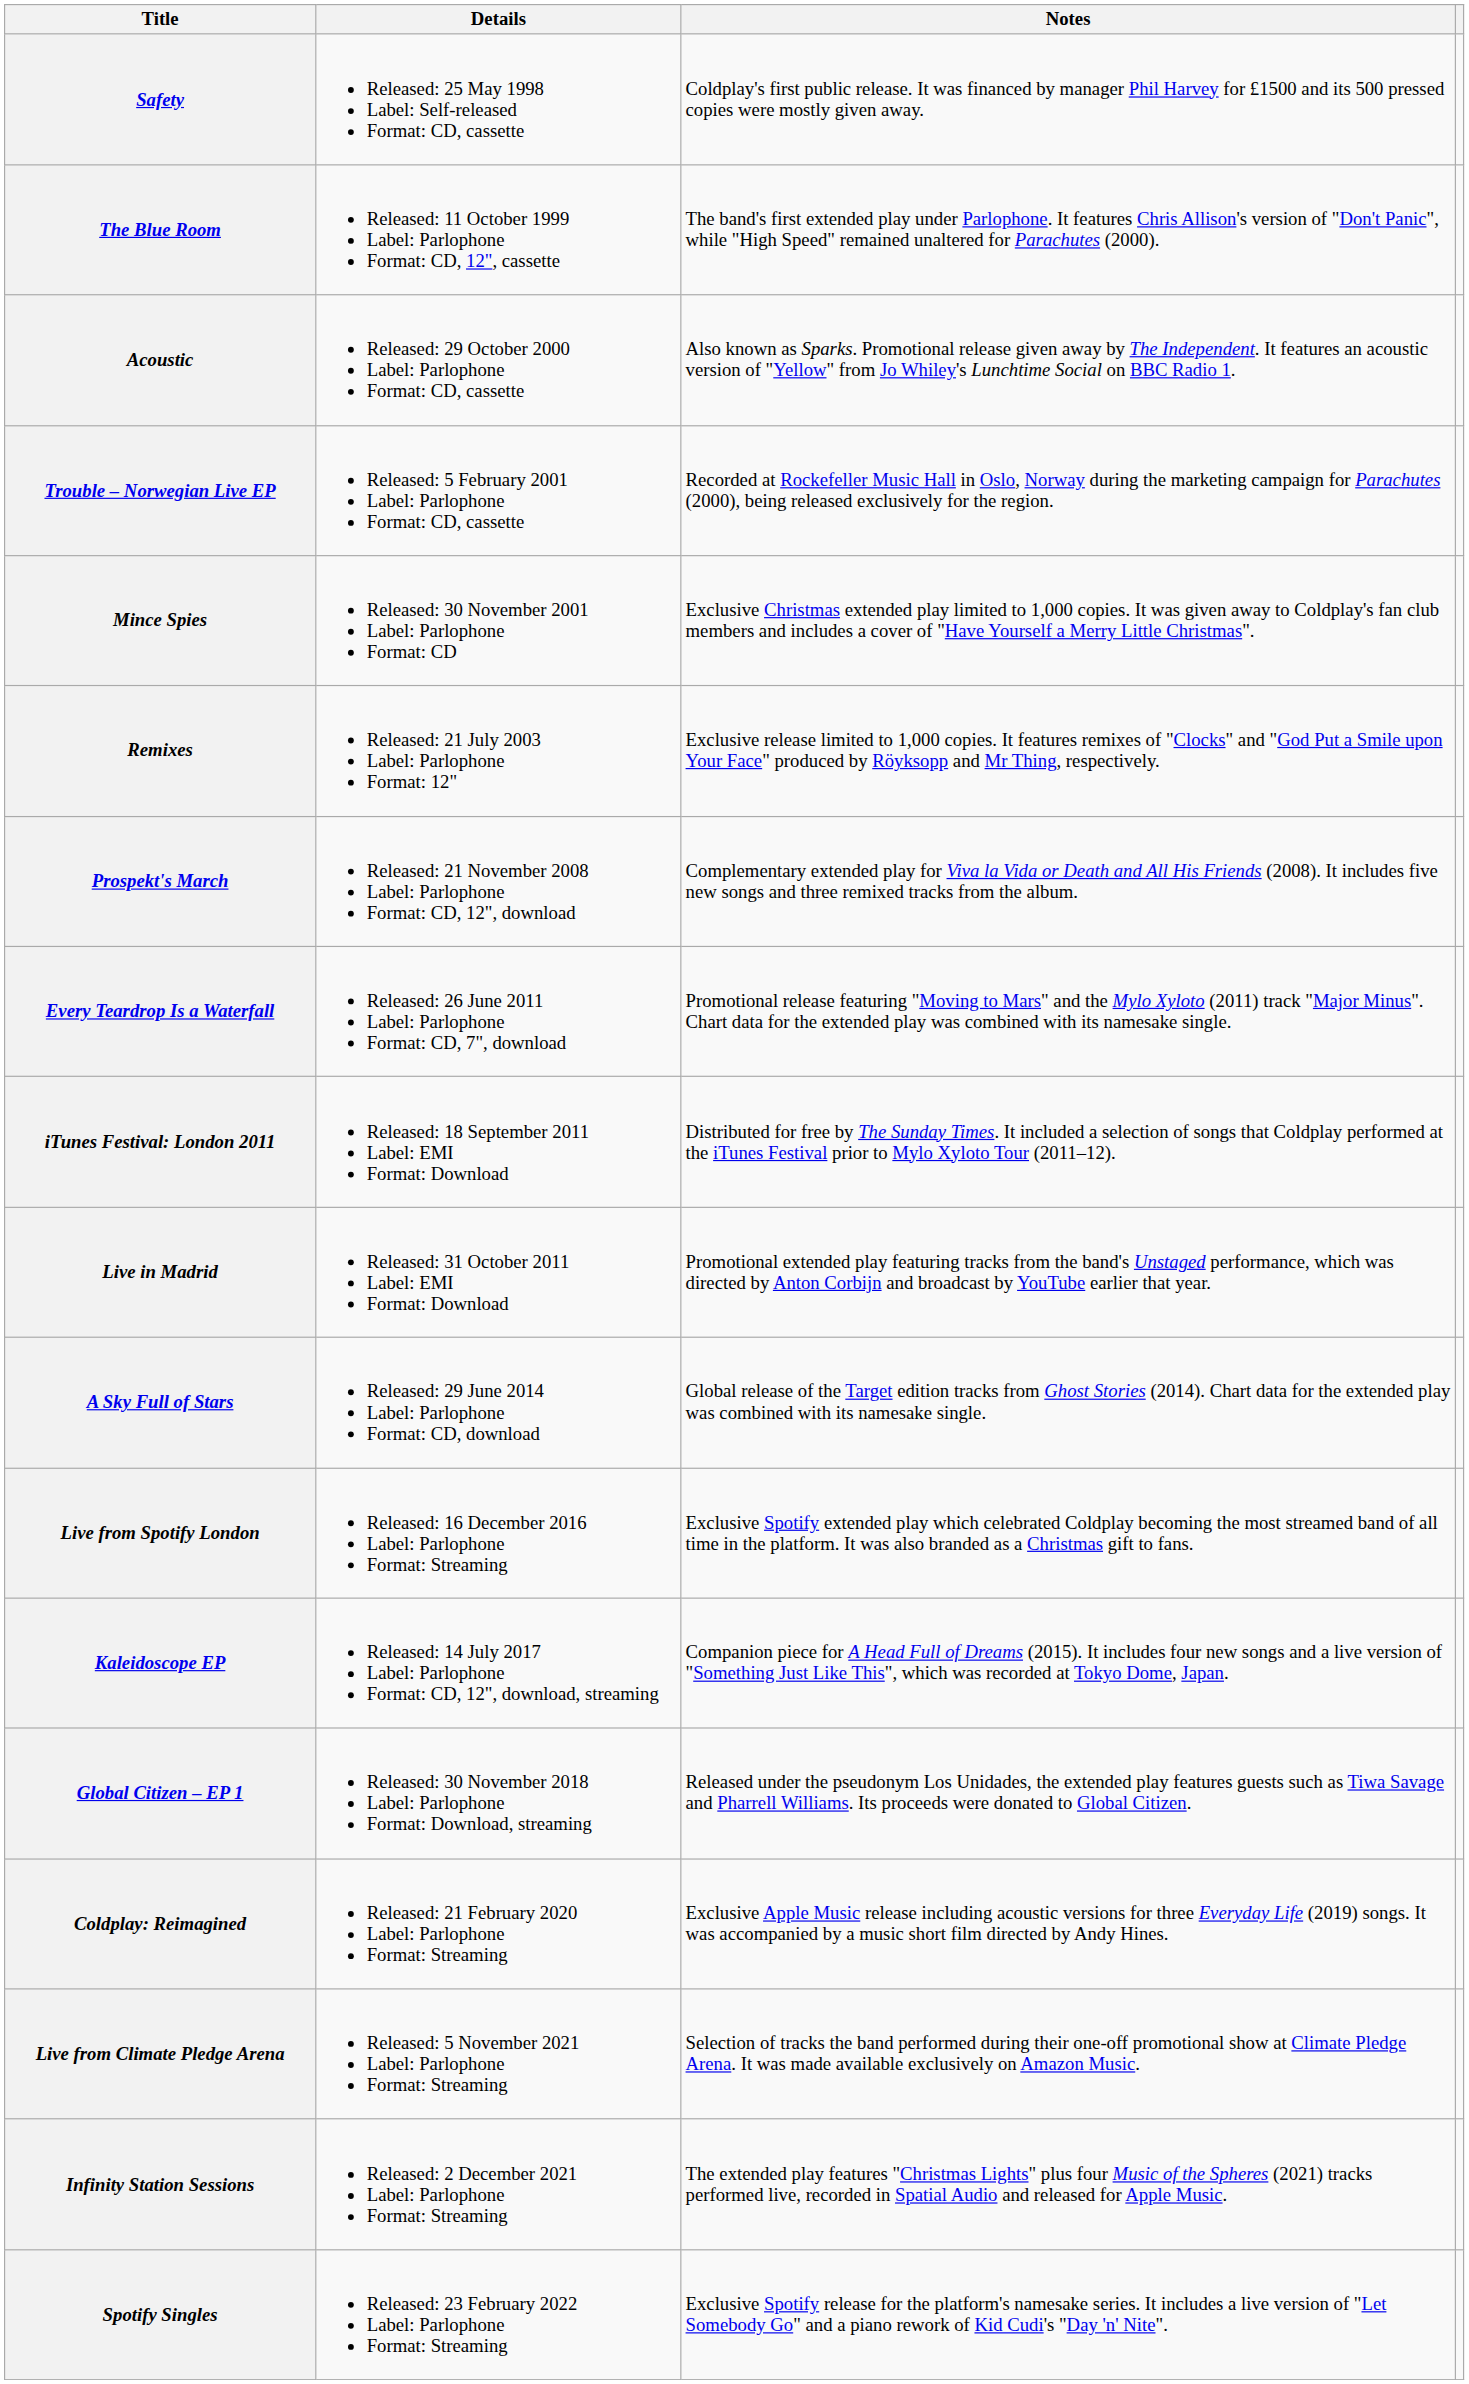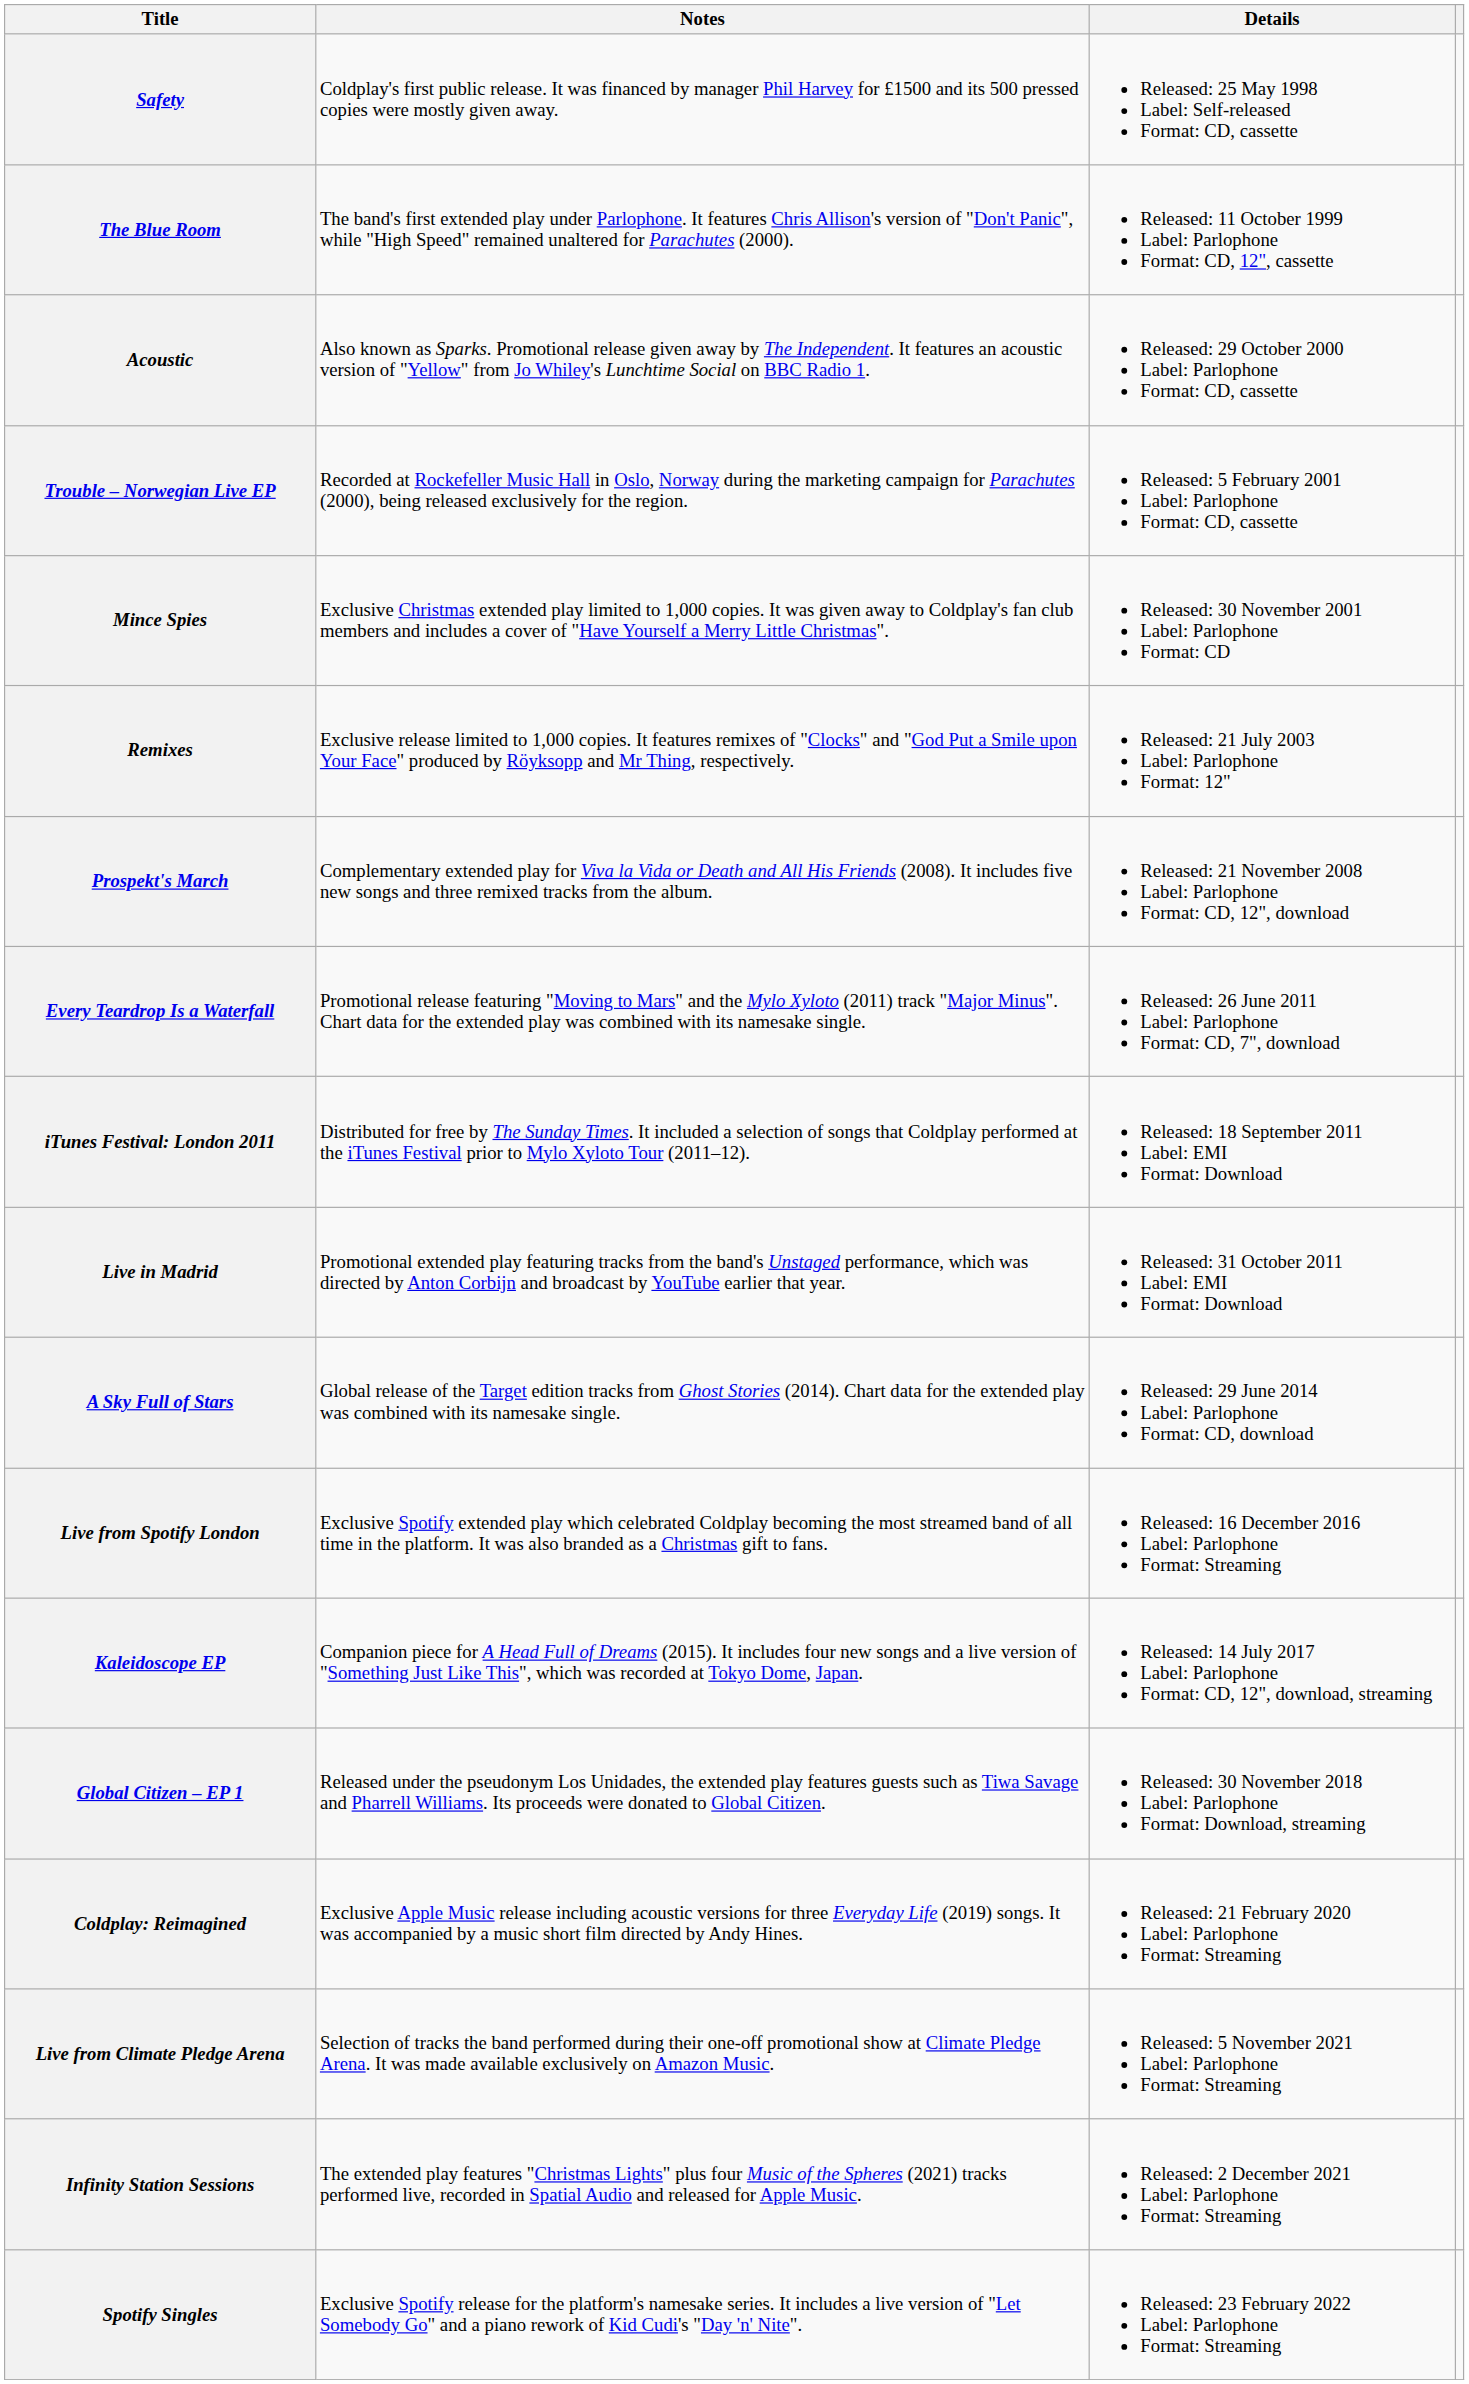 <table class="wikitable plainrowheaders">
 <tr>
 <th scope="col" style="width:16.8em;">Title</th>
+<th scope="col" style="width:42.95em;">Notes</th>
 <th scope="col" style="width:19.8em;">Details</th>
-<th scope="col" style="width:42.95em;">Notes</th>
 <th scope="col" class="unsortable"></th>
 </tr>
 <tr>
 <th scope="row"><em><a href='#'>Safety</a></em></th>
+<td>Coldplay's first public release. It was financed by manager <a href='#'>Phil Harvey</a> for £1500 and its 500 pressed copies were mostly given away.</td>
 <td><br><ul><li>Released: 25 May 1998</li><li>Label: Self-released</li><li>Format: CD, cassette</li></ul></td>
-<td>Coldplay's first public release. It was financed by manager <a href='#'>Phil Harvey</a> for £1500 and its 500 pressed copies were mostly given away.</td>
 <td style="text-align:center;"></td>
 </tr>
 <tr>
 <th scope="row"><em><a href='#'>The Blue Room</a></em></th>
+<td>The band's first extended play under <a href='#'>Parlophone</a>. It features <a href='#'>Chris Allison</a>'s version of "<a href='#'>Don't Panic</a>", while "High Speed" remained unaltered for <em><a href='#'>Parachutes</a></em> (2000).</td>
 <td><br><ul><li>Released: 11 October 1999</li><li>Label: Parlophone</li><li>Format: CD, <a href='#'>12"</a>, cassette</li></ul></td>
-<td>The band's first extended play under <a href='#'>Parlophone</a>. It features <a href='#'>Chris Allison</a>'s version of "<a href='#'>Don't Panic</a>", while "High Speed" remained unaltered for <em><a href='#'>Parachutes</a></em> (2000).</td>
 <td style="text-align:center;"></td>
 </tr>
 <tr>
 <th scope="row"><em>Acoustic</em></th>
+<td>Also known as <em>Sparks</em>. Promotional release given away by <em><a href='#'>The Independent</a></em>. It features an acoustic version of "<a href='#'>Yellow</a>" from <a href='#'>Jo Whiley</a>'s <em>Lunchtime Social</em> on <a href='#'>BBC Radio 1</a>.</td>
 <td><br><ul><li>Released: 29 October 2000</li><li>Label: Parlophone</li><li>Format: CD, cassette</li></ul></td>
-<td>Also known as <em>Sparks</em>. Promotional release given away by <em><a href='#'>The Independent</a></em>. It features an acoustic version of "<a href='#'>Yellow</a>" from <a href='#'>Jo Whiley</a>'s <em>Lunchtime Social</em> on <a href='#'>BBC Radio 1</a>.</td>
 <td style="text-align:center;"></td>
 </tr>
 <tr>
 <th scope="row"><em><a href='#'>Trouble – Norwegian Live EP</a></em></th>
+<td>Recorded at <a href='#'>Rockefeller Music Hall</a> in <a href='#'>Oslo</a>, <a href='#'>Norway</a> during the marketing campaign for <em><a href='#'>Parachutes</a></em> (2000), being released exclusively for the region.</td>
 <td><br><ul><li>Released: 5 February 2001</li><li>Label: Parlophone</li><li>Format: CD, cassette</li></ul></td>
-<td>Recorded at <a href='#'>Rockefeller Music Hall</a> in <a href='#'>Oslo</a>, <a href='#'>Norway</a> during the marketing campaign for <em><a href='#'>Parachutes</a></em> (2000), being released exclusively for the region.</td>
 <td style="text-align:center;"></td>
 </tr>
 <tr>
 <th scope="row"><em>Mince Spies</em></th>
+<td>Exclusive <a href='#'>Christmas</a> extended play limited to 1,000 copies. It was given away to Coldplay's fan club members and includes a cover of "<a href='#'>Have Yourself a Merry Little Christmas</a>".</td>
 <td><br><ul><li>Released: 30 November 2001</li><li>Label: Parlophone</li><li>Format: CD</li></ul></td>
-<td>Exclusive <a href='#'>Christmas</a> extended play limited to 1,000 copies. It was given away to Coldplay's fan club members and includes a cover of "<a href='#'>Have Yourself a Merry Little Christmas</a>".</td>
 <td style="text-align:center;"></td>
 </tr>
 <tr>
 <th scope="row"><em>Remixes</em></th>
+<td>Exclusive release limited to 1,000 copies. It features remixes of "<a href='#'>Clocks</a>" and "<a href='#'>God Put a Smile upon Your Face</a>" produced by <a href='#'>Röyksopp</a> and <a href='#'>Mr Thing</a>, respectively.</td>
 <td><br><ul><li>Released: 21 July 2003</li><li>Label: Parlophone</li><li>Format: 12"</li></ul></td>
-<td>Exclusive release limited to 1,000 copies. It features remixes of "<a href='#'>Clocks</a>" and "<a href='#'>God Put a Smile upon Your Face</a>" produced by <a href='#'>Röyksopp</a> and <a href='#'>Mr Thing</a>, respectively.</td>
 <td style="text-align:center;"></td>
 </tr>
 <tr>
 <th scope="row"><em><a href='#'>Prospekt's March</a></em></th>
+<td>Complementary extended play for <em><a href='#'>Viva la Vida or Death and All His Friends</a></em> (2008). It includes five new songs and three remixed tracks from the album.</td>
 <td><br><ul><li>Released: 21 November 2008</li><li>Label: Parlophone</li><li>Format: CD, 12", download</li></ul></td>
-<td>Complementary extended play for <em><a href='#'>Viva la Vida or Death and All His Friends</a></em> (2008). It includes five new songs and three remixed tracks from the album.</td>
 <td style="text-align:center;"></td>
 </tr>
 <tr>
 <th scope="row"><em><a href='#'>Every Teardrop Is a Waterfall</a></em></th>
+<td>Promotional release featuring "<a href='#'>Moving to Mars</a>" and the <em><a href='#'>Mylo Xyloto</a></em> (2011) track "<a href='#'>Major Minus</a>". Chart data for the extended play was combined with its namesake single.</td>
 <td><br><ul><li>Released: 26 June 2011</li><li>Label: Parlophone</li><li>Format: CD, 7", download</li></ul></td>
-<td>Promotional release featuring "<a href='#'>Moving to Mars</a>" and the <em><a href='#'>Mylo Xyloto</a></em> (2011) track "<a href='#'>Major Minus</a>". Chart data for the extended play was combined with its namesake single.</td>
 <td style="text-align:center;"></td>
 </tr>
 <tr>
 <th scope="row"><em>iTunes Festival: London 2011</em></th>
+<td>Distributed for free by <em><a href='#'>The Sunday Times</a></em>. It included a selection of songs that Coldplay performed at the <a href='#'>iTunes Festival</a> prior to <a href='#'>Mylo Xyloto Tour</a> (2011–12).</td>
 <td><br><ul><li>Released: 18 September 2011</li><li>Label: EMI</li><li>Format: Download</li></ul></td>
-<td>Distributed for free by <em><a href='#'>The Sunday Times</a></em>. It included a selection of songs that Coldplay performed at the <a href='#'>iTunes Festival</a> prior to <a href='#'>Mylo Xyloto Tour</a> (2011–12).</td>
 <td style="text-align:center;"></td>
 </tr>
 <tr>
 <th scope="row"><em>Live in Madrid</em></th>
+<td>Promotional extended play featuring tracks from the band's <em><a href='#'>Unstaged</a></em> performance, which was directed by <a href='#'>Anton Corbijn</a> and broadcast by <a href='#'>YouTube</a> earlier that year.</td>
 <td><br><ul><li>Released: 31 October 2011</li><li>Label: EMI</li><li>Format: Download</li></ul></td>
-<td>Promotional extended play featuring tracks from the band's <em><a href='#'>Unstaged</a></em> performance, which was directed by <a href='#'>Anton Corbijn</a> and broadcast by <a href='#'>YouTube</a> earlier that year.</td>
 <td style="text-align:center;"></td>
 </tr>
 <tr>
 <th scope="row"><em><a href='#'>A Sky Full of Stars</a></em></th>
+<td>Global release of the <a href='#'>Target</a> edition tracks from <em><a href='#'>Ghost Stories</a></em> (2014). Chart data for the extended play was combined with its namesake single.</td>
 <td><br><ul><li>Released: 29 June 2014</li><li>Label: Parlophone</li><li>Format: CD, download</li></ul></td>
-<td>Global release of the <a href='#'>Target</a> edition tracks from <em><a href='#'>Ghost Stories</a></em> (2014). Chart data for the extended play was combined with its namesake single.</td>
 <td style="text-align:center;"></td>
 </tr>
 <tr>
 <th scope="row"><em>Live from Spotify London</em></th>
+<td>Exclusive <a href='#'>Spotify</a> extended play which celebrated Coldplay becoming the most streamed band of all time in the platform. It was also branded as a <a href='#'>Christmas</a> gift to fans.</td>
 <td><br><ul><li>Released: 16 December 2016</li><li>Label: Parlophone</li><li>Format: Streaming</li></ul></td>
-<td>Exclusive <a href='#'>Spotify</a> extended play which celebrated Coldplay becoming the most streamed band of all time in the platform. It was also branded as a <a href='#'>Christmas</a> gift to fans.</td>
 <td style="text-align:center;"></td>
 </tr>
 <tr>
 <th scope="row"><em><a href='#'>Kaleidoscope EP</a></em></th>
+<td>Companion piece for <em><a href='#'>A Head Full of Dreams</a></em> (2015). It includes four new songs and a live version of "<a href='#'>Something Just Like This</a>", which was recorded at <a href='#'>Tokyo Dome</a>, <a href='#'>Japan</a>.</td>
 <td><br><ul><li>Released: 14 July 2017</li><li>Label: Parlophone</li><li>Format: CD, 12", download, streaming</li></ul></td>
-<td>Companion piece for <em><a href='#'>A Head Full of Dreams</a></em> (2015). It includes four new songs and a live version of "<a href='#'>Something Just Like This</a>", which was recorded at <a href='#'>Tokyo Dome</a>, <a href='#'>Japan</a>.</td>
 <td style="text-align:center;"></td>
 </tr>
 <tr>
 <th scope="row"><em><a href='#'>Global Citizen – EP 1</a></em></th>
+<td>Released under the pseudonym Los Unidades, the extended play features guests such as <a href='#'>Tiwa Savage</a> and <a href='#'>Pharrell Williams</a>. Its proceeds were donated to <a href='#'>Global Citizen</a>.</td>
 <td><br><ul><li>Released: 30 November 2018</li><li>Label: Parlophone</li><li>Format: Download, streaming</li></ul></td>
-<td>Released under the pseudonym Los Unidades, the extended play features guests such as <a href='#'>Tiwa Savage</a> and <a href='#'>Pharrell Williams</a>. Its proceeds were donated to <a href='#'>Global Citizen</a>.</td>
 <td style="text-align:center;"></td>
 </tr>
 <tr>
 <th scope="row"><em>Coldplay: Reimagined</em></th>
+<td>Exclusive <a href='#'>Apple Music</a> release including acoustic versions for three <em><a href='#'>Everyday Life</a></em> (2019) songs. It was accompanied by a music short film directed by Andy Hines.</td>
 <td><br><ul><li>Released: 21 February 2020</li><li>Label: Parlophone</li><li>Format: Streaming</li></ul></td>
-<td>Exclusive <a href='#'>Apple Music</a> release including acoustic versions for three <em><a href='#'>Everyday Life</a></em> (2019) songs. It was accompanied by a music short film directed by Andy Hines.</td>
 <td style="text-align:center;"></td>
 </tr>
 <tr>
 <th scope="row"><em>Live from Climate Pledge Arena</em></th>
+<td>Selection of tracks the band performed during their one-off promotional show at <a href='#'>Climate Pledge Arena</a>. It was made available exclusively on <a href='#'>Amazon Music</a>.</td>
 <td><br><ul><li>Released: 5 November 2021</li><li>Label: Parlophone</li><li>Format: Streaming</li></ul></td>
-<td>Selection of tracks the band performed during their one-off promotional show at <a href='#'>Climate Pledge Arena</a>. It was made available exclusively on <a href='#'>Amazon Music</a>.</td>
 <td style="text-align:center;"></td>
 </tr>
 <tr>
 <th scope="row"><em>Infinity Station Sessions</em></th>
+<td>The extended play features "<a href='#'>Christmas Lights</a>" plus four <em><a href='#'>Music of the Spheres</a></em> (2021) tracks performed live, recorded in <a href='#'>Spatial Audio</a> and released for <a href='#'>Apple Music</a>.</td>
 <td><br><ul><li>Released: 2 December 2021</li><li>Label: Parlophone</li><li>Format: Streaming</li></ul></td>
-<td>The extended play features "<a href='#'>Christmas Lights</a>" plus four <em><a href='#'>Music of the Spheres</a></em> (2021) tracks performed live, recorded in <a href='#'>Spatial Audio</a> and released for <a href='#'>Apple Music</a>.</td>
 <td style="text-align:center;"></td>
 </tr>
 <tr>
 <th scope="row"><em>Spotify Singles</em></th>
+<td>Exclusive <a href='#'>Spotify</a> release for the platform's namesake series. It includes a live version of "<a href='#'>Let Somebody Go</a>" and a piano rework of <a href='#'>Kid Cudi</a>'s "<a href='#'>Day 'n' Nite</a>".</td>
 <td><br><ul><li>Released: 23 February 2022</li><li>Label: Parlophone</li><li>Format: Streaming</li></ul></td>
-<td>Exclusive <a href='#'>Spotify</a> release for the platform's namesake series. It includes a live version of "<a href='#'>Let Somebody Go</a>" and a piano rework of <a href='#'>Kid Cudi</a>'s "<a href='#'>Day 'n' Nite</a>".</td>
 <td style="text-align:center;"></td>
 </tr>
 </table>
